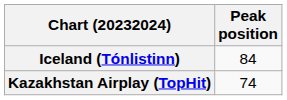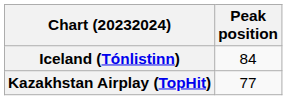 <table class="wikitable sortable plainrowheaders" style="text-align:center">
 <tr>
 <th scope="col">Chart (20232024)</th>
 <th scope="col">Peak<br> position</th>
 </tr>
 <tr>
 <th scope="row">Iceland (<a href='#'>Tónlistinn</a>)</th>
 <td>84</td>
 </tr>
 <tr>
 <th scope="row">Kazakhstan Airplay (<a href='#'>TopHit</a>)</th>
-<td>74</td>
+<td>77</td>
 </tr>
 </table>
